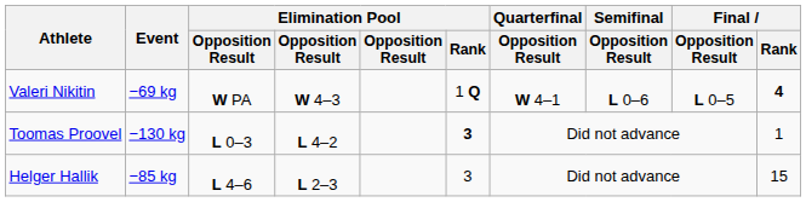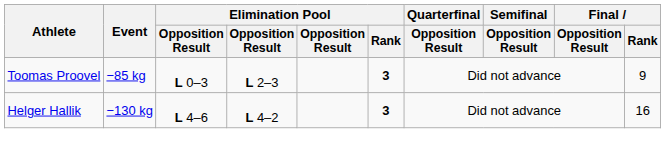 <table class="wikitable" style="font-size:90%">
 <tr>
 <th rowspan="2">Athlete</th>
 <th rowspan="2">Event</th>
 <th colspan=4>Elimination Pool</th>
 <th>Quarterfinal</th>
 <th>Semifinal</th>
 <th colspan=2>Final / </th>
 </tr>
 <tr style="font-size: 95%">
 <th>Opposition<br>Result</th>
 <th>Opposition<br>Result</th>
 <th>Opposition<br>Result</th>
 <th>Rank</th>
 <th>Opposition<br>Result</th>
 <th>Opposition<br>Result</th>
 <th>Opposition<br>Result</th>
 <th>Rank</th>
 </tr>
 <tr align=center>
-<td align=left><a href='#'>Valeri Nikitin</a></td>
-<td align=left><a href='#'>−69 kg</a></td>
-<td><br><strong>W</strong> PA</td>
-<td><br><strong>W</strong> 4–3</td>
+<td align=left><a href='#'>Toomas Proovel</a></td>
+<td align=left><a href='#'>−85 kg</a></td>
+<td><br><strong>L</strong> 0–3</td>
+<td><br><strong>L</strong> 2–3</td>
 <td></td>
-<td>1 <strong>Q</strong></td>
-<td><br><strong>W</strong> 4–1</td>
-<td><br><strong>L</strong> 0–6</td>
-<td><br><strong>L</strong> 0–5</td>
-<td><strong>4</strong></td>
+<td><strong>3</strong></td>
+<td colspan=3>Did not advance</td>
+<td>9</td>
 </tr>
 <tr align=center>
-<td align=left><a href='#'>Toomas Proovel</a></td>
+<td align=left><a href='#'>Helger Hallik</a></td>
 <td align=left><a href='#'>−130 kg</a></td>
-<td><br><strong>L</strong> 0–3</td>
+<td><br><strong>L</strong> 4–6</td>
 <td><br><strong>L</strong> 4–2</td>
 <td></td>
 <td><strong>3</strong></td>
 <td colspan=3>Did not advance</td>
-<td>1</td>
-</tr>
-<tr align=center>
-<td align=left><a href='#'>Helger Hallik</a></td>
-<td align=left><a href='#'>−85 kg</a></td>
-<td><br><strong>L</strong> 4–6</td>
-<td><br><strong>L</strong> 2–3</td>
-<td></td>
-<td>3</td>
-<td colspan=3>Did not advance</td>
-<td>15</td>
+<td>16</td>
 </tr>
 </table>
